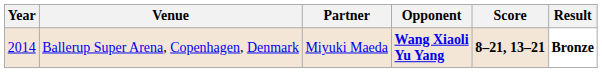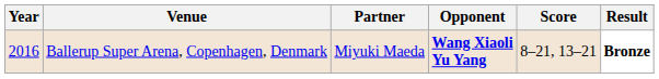 <table class="sortable wikitable" style="font-size: 90%;">
 <tr>
 <th>Year</th>
 <th>Venue</th>
 <th>Partner</th>
 <th>Opponent</th>
 <th>Score</th>
 <th>Result</th>
 </tr>
 <tr style="background:#F3E6D7">
-<td align="center"><a href='#'>2014</a></td>
+<td align="center"><a href='#'>2016</a></td>
 <td align="left"><a href='#'>Ballerup Super Arena</a>, <a href='#'>Copenhagen</a>, <a href='#'>Denmark</a></td>
 <td align="left"> <a href='#'>Miyuki Maeda</a></td>
 <td align="left"><strong> <a href='#'>Wang Xiaoli</a> <br>  <a href='#'>Yu Yang</a></strong></td>
-<td align="left"><strong>8–21, 13–21</strong></td>
+<td align="left">8–21, 13–21</td>
 <td style="text-align:left; background:white"> <strong>Bronze</strong></td>
 </tr>
 </table>
